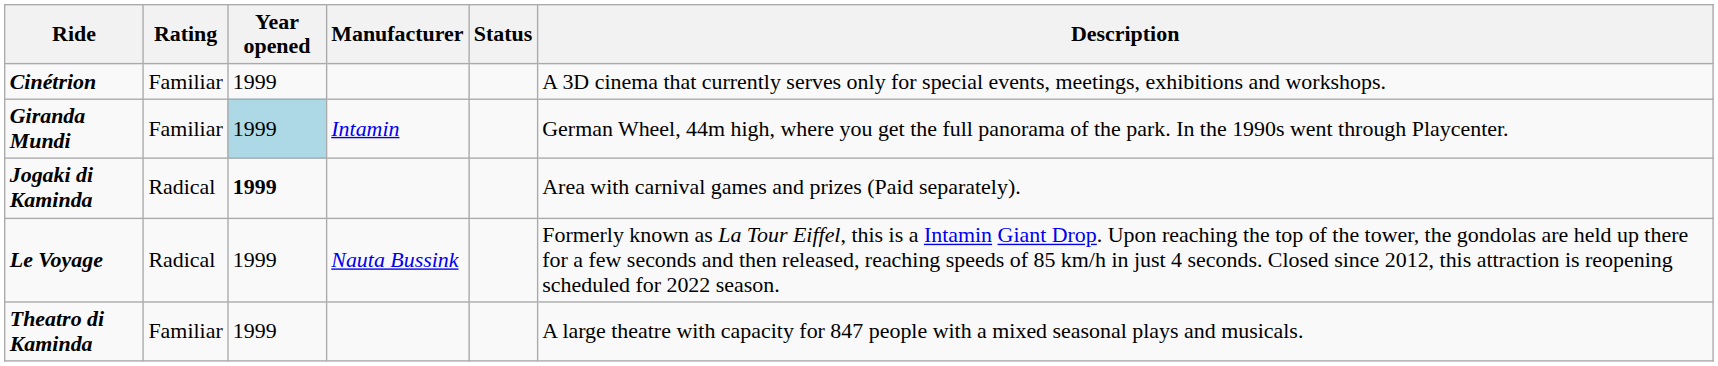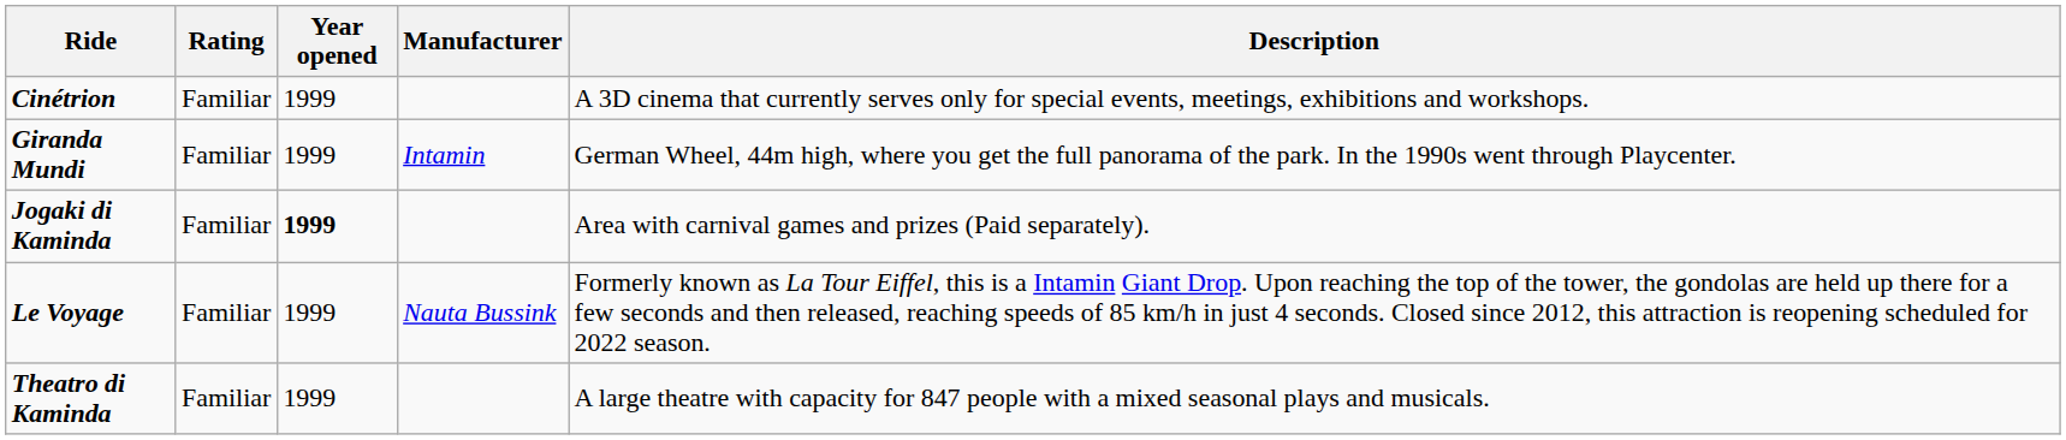 <table class="wikitable">
 <tr>
 <th>Ride</th>
 <th>Rating</th>
 <th>Year opened</th>
 <th>Manufacturer</th>
-<th>Status</th>
 <th>Description</th>
 </tr>
 <tr>
 <td><strong><em>Cinétrion</em></strong></td>
 <td>Familiar</td>
 <td>1999</td>
 <td></td>
-<td></td>
 <td>A 3D cinema that currently serves only for special events, meetings, exhibitions and workshops.</td>
 </tr>
 <tr>
 <td><strong><em>Giranda Mundi</em></strong></td>
 <td>Familiar</td>
-<td style="background: lightblue;">1999</td>
+<td>1999</td>
 <td><em><a href='#'>Intamin</a></em></td>
-<td></td>
 <td>German Wheel, 44m high, where you get the full panorama of the park. In the 1990s went through Playcenter.</td>
 </tr>
 <tr>
 <td><strong><em>Jogaki di Kaminda</em></strong></td>
-<td>Radical</td>
+<td>Familiar</td>
 <td><strong>1999</strong></td>
-<td></td>
 <td></td>
 <td>Area with carnival games and prizes (Paid separately).</td>
 </tr>
 <tr>
 <td><strong><em>Le Voyage</em></strong></td>
-<td>Radical</td>
+<td>Familiar</td>
 <td>1999</td>
 <td><em><a href='#'>Nauta Bussink</a></em></td>
-<td></td>
 <td>Formerly known as <em>La Tour Eiffel</em>, this is a  <a href='#'>Intamin</a> <a href='#'>Giant Drop</a>. Upon reaching the top of the tower, the gondolas are held up there for a few seconds and then released, reaching speeds of 85 km/h in just 4 seconds. Closed since 2012, this attraction is reopening scheduled for 2022 season.</td>
 </tr>
 <tr>
 <td><strong><em>Theatro di Kaminda</em></strong></td>
 <td>Familiar</td>
 <td>1999</td>
 <td></td>
-<td></td>
 <td>A large theatre with capacity for 847 people with a mixed seasonal plays and musicals.</td>
 </tr>
 </table>
